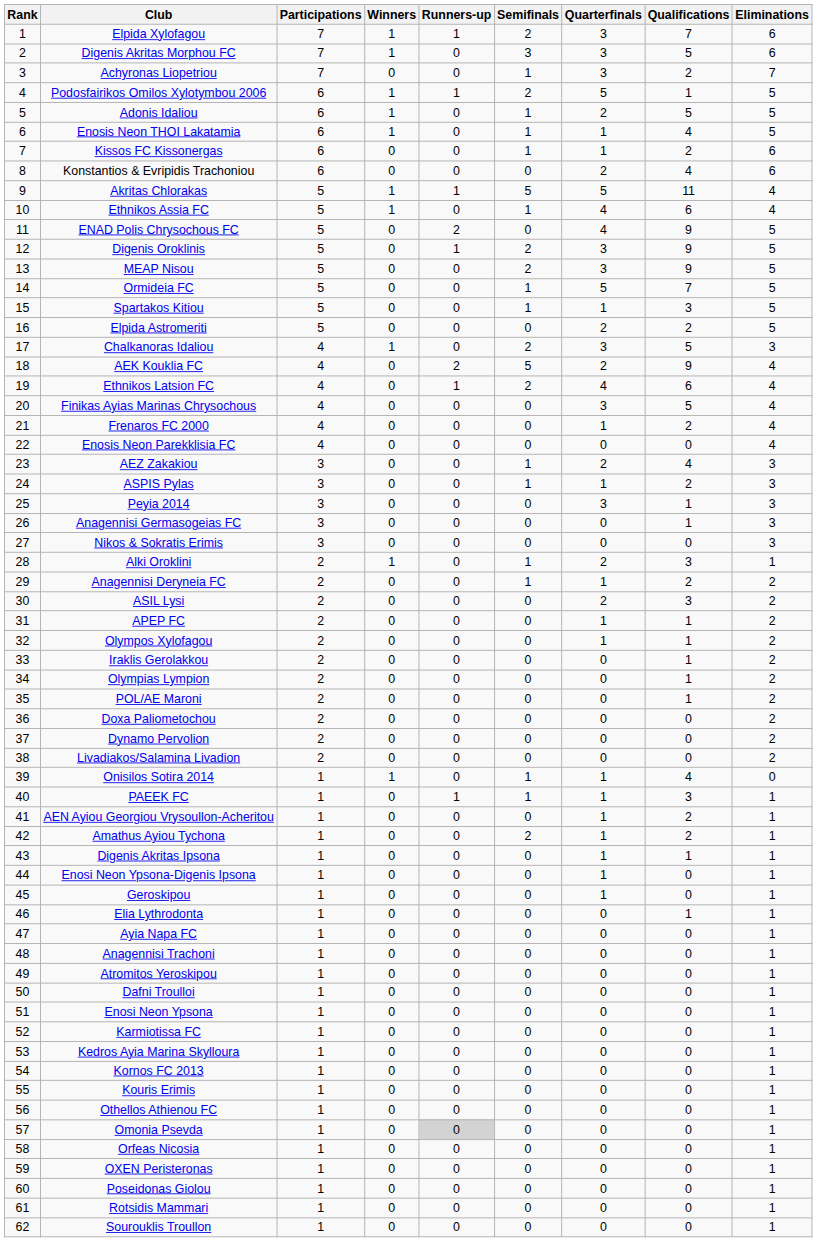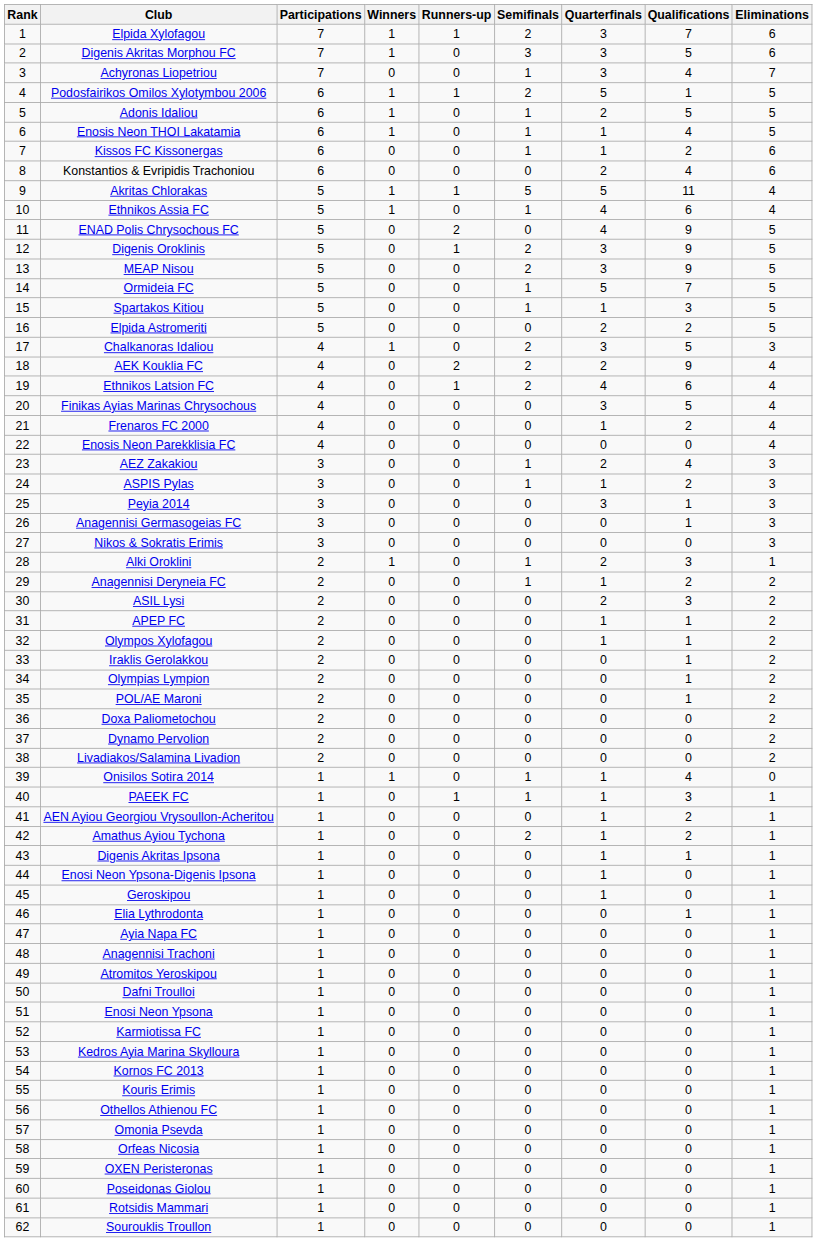 <table class="wikitable sortable" style="text-align:center; font-size:90%">
 <tr>
 <th>Rank</th>
 <th>Club</th>
 <th><strong>Participations</strong></th>
 <th>Winners</th>
 <th>Runners-up</th>
 <th>Semifinals</th>
 <th>Quarterfinals</th>
 <th>Qualifications</th>
 <th>Eliminations</th>
 </tr>
 <tr>
 <td>1</td>
 <td><a href='#'>Elpida Xylofagou</a></td>
 <td>7</td>
 <td>1</td>
 <td>1</td>
 <td>2</td>
 <td>3</td>
 <td>7</td>
 <td>6</td>
 </tr>
 <tr>
 <td>2</td>
 <td><a href='#'>Digenis Akritas Morphou FC</a></td>
 <td>7</td>
 <td>1</td>
 <td>0</td>
 <td>3</td>
 <td>3</td>
 <td>5</td>
 <td>6</td>
 </tr>
 <tr>
 <td>3</td>
 <td><a href='#'>Achyronas Liopetriou</a></td>
 <td>7</td>
 <td>0</td>
 <td>0</td>
 <td>1</td>
 <td>3</td>
-<td>2</td>
+<td>4</td>
 <td>7</td>
 </tr>
 <tr>
 <td>4</td>
 <td><a href='#'>Podosfairikos Omilos Xylotymbou 2006</a></td>
 <td>6</td>
 <td>1</td>
 <td>1</td>
 <td>2</td>
 <td>5</td>
 <td>1</td>
 <td>5</td>
 </tr>
 <tr>
 <td>5</td>
 <td><a href='#'>Adonis Idaliou</a></td>
 <td>6</td>
 <td>1</td>
 <td>0</td>
 <td>1</td>
 <td>2</td>
 <td>5</td>
 <td>5</td>
 </tr>
 <tr>
 <td>6</td>
 <td><a href='#'>Enosis Neon THOI Lakatamia</a></td>
 <td>6</td>
 <td>1</td>
 <td>0</td>
 <td>1</td>
 <td>1</td>
 <td>4</td>
 <td>5</td>
 </tr>
 <tr>
 <td>7</td>
 <td><a href='#'>Kissos FC Kissonergas</a></td>
 <td>6</td>
 <td>0</td>
 <td>0</td>
 <td>1</td>
 <td>1</td>
 <td>2</td>
 <td>6</td>
 </tr>
 <tr>
 <td>8</td>
 <td>Konstantios & Evripidis Trachoniou</td>
 <td>6</td>
 <td>0</td>
 <td>0</td>
 <td>0</td>
 <td>2</td>
 <td>4</td>
 <td>6</td>
 </tr>
 <tr>
 <td>9</td>
 <td><a href='#'>Akritas Chlorakas</a></td>
 <td>5</td>
 <td>1</td>
 <td>1</td>
 <td>5</td>
 <td>5</td>
 <td>11</td>
 <td>4</td>
 </tr>
 <tr>
 <td>10</td>
 <td><a href='#'>Ethnikos Assia FC</a></td>
 <td>5</td>
 <td>1</td>
 <td>0</td>
 <td>1</td>
 <td>4</td>
 <td>6</td>
 <td>4</td>
 </tr>
 <tr>
 <td>11</td>
 <td><a href='#'>ENAD Polis Chrysochous FC</a></td>
 <td>5</td>
 <td>0</td>
 <td>2</td>
 <td>0</td>
 <td>4</td>
 <td>9</td>
 <td>5</td>
 </tr>
 <tr>
 <td>12</td>
 <td><a href='#'>Digenis Oroklinis</a></td>
 <td>5</td>
 <td>0</td>
 <td>1</td>
 <td>2</td>
 <td>3</td>
 <td>9</td>
 <td>5</td>
 </tr>
 <tr>
 <td>13</td>
 <td><a href='#'>MEAP Nisou</a></td>
 <td>5</td>
 <td>0</td>
 <td>0</td>
 <td>2</td>
 <td>3</td>
 <td>9</td>
 <td>5</td>
 </tr>
 <tr>
 <td>14</td>
 <td><a href='#'>Ormideia FC</a></td>
 <td>5</td>
 <td>0</td>
 <td>0</td>
 <td>1</td>
 <td>5</td>
 <td>7</td>
 <td>5</td>
 </tr>
 <tr>
 <td>15</td>
 <td><a href='#'>Spartakos Kitiou</a></td>
 <td>5</td>
 <td>0</td>
 <td>0</td>
 <td>1</td>
 <td>1</td>
 <td>3</td>
 <td>5</td>
 </tr>
 <tr>
 <td>16</td>
 <td><a href='#'>Elpida Astromeriti</a></td>
 <td>5</td>
 <td>0</td>
 <td>0</td>
 <td>0</td>
 <td>2</td>
 <td>2</td>
 <td>5</td>
 </tr>
 <tr>
 <td>17</td>
 <td><a href='#'>Chalkanoras Idaliou</a></td>
 <td>4</td>
 <td>1</td>
 <td>0</td>
 <td>2</td>
 <td>3</td>
 <td>5</td>
 <td>3</td>
 </tr>
 <tr>
 <td>18</td>
 <td><a href='#'>AEK Kouklia FC</a></td>
 <td>4</td>
 <td>0</td>
 <td>2</td>
-<td>5</td>
+<td>2</td>
 <td>2</td>
 <td>9</td>
 <td>4</td>
 </tr>
 <tr>
 <td>19</td>
 <td><a href='#'>Ethnikos Latsion FC</a></td>
 <td>4</td>
 <td>0</td>
 <td>1</td>
 <td>2</td>
 <td>4</td>
 <td>6</td>
 <td>4</td>
 </tr>
 <tr>
 <td>20</td>
 <td><a href='#'>Finikas Ayias Marinas Chrysochous</a></td>
 <td>4</td>
 <td>0</td>
 <td>0</td>
 <td>0</td>
 <td>3</td>
 <td>5</td>
 <td>4</td>
 </tr>
 <tr>
 <td>21</td>
 <td><a href='#'>Frenaros FC 2000</a></td>
 <td>4</td>
 <td>0</td>
 <td>0</td>
 <td>0</td>
 <td>1</td>
 <td>2</td>
 <td>4</td>
 </tr>
 <tr>
 <td>22</td>
 <td><a href='#'>Enosis Neon Parekklisia FC</a></td>
 <td>4</td>
 <td>0</td>
 <td>0</td>
 <td>0</td>
 <td>0</td>
 <td>0</td>
 <td>4</td>
 </tr>
 <tr>
 <td>23</td>
 <td><a href='#'>AEZ Zakakiou</a></td>
 <td>3</td>
 <td>0</td>
 <td>0</td>
 <td>1</td>
 <td>2</td>
 <td>4</td>
 <td>3</td>
 </tr>
 <tr>
 <td>24</td>
 <td><a href='#'>ASPIS Pylas</a></td>
 <td>3</td>
 <td>0</td>
 <td>0</td>
 <td>1</td>
 <td>1</td>
 <td>2</td>
 <td>3</td>
 </tr>
 <tr>
 <td>25</td>
 <td><a href='#'>Peyia 2014</a></td>
 <td>3</td>
 <td>0</td>
 <td>0</td>
 <td>0</td>
 <td>3</td>
 <td>1</td>
 <td>3</td>
 </tr>
 <tr>
 <td>26</td>
 <td><a href='#'>Anagennisi Germasogeias FC</a></td>
 <td>3</td>
 <td>0</td>
 <td>0</td>
 <td>0</td>
 <td>0</td>
 <td>1</td>
 <td>3</td>
 </tr>
 <tr>
 <td>27</td>
 <td><a href='#'>Nikos & Sokratis Erimis</a></td>
 <td>3</td>
 <td>0</td>
 <td>0</td>
 <td>0</td>
 <td>0</td>
 <td>0</td>
 <td>3</td>
 </tr>
 <tr>
 <td>28</td>
 <td><a href='#'>Alki Oroklini</a></td>
 <td>2</td>
 <td>1</td>
 <td>0</td>
 <td>1</td>
 <td>2</td>
 <td>3</td>
 <td>1</td>
 </tr>
 <tr>
 <td>29</td>
 <td><a href='#'>Anagennisi Deryneia FC</a></td>
 <td>2</td>
 <td>0</td>
 <td>0</td>
 <td>1</td>
 <td>1</td>
 <td>2</td>
 <td>2</td>
 </tr>
 <tr>
 <td>30</td>
 <td><a href='#'>ASIL Lysi</a></td>
 <td>2</td>
 <td>0</td>
 <td>0</td>
 <td>0</td>
 <td>2</td>
 <td>3</td>
 <td>2</td>
 </tr>
 <tr>
 <td>31</td>
 <td><a href='#'>APEP FC</a></td>
 <td>2</td>
 <td>0</td>
 <td>0</td>
 <td>0</td>
 <td>1</td>
 <td>1</td>
 <td>2</td>
 </tr>
 <tr>
 <td>32</td>
 <td><a href='#'>Olympos Xylofagou</a></td>
 <td>2</td>
 <td>0</td>
 <td>0</td>
 <td>0</td>
 <td>1</td>
 <td>1</td>
 <td>2</td>
 </tr>
 <tr>
 <td>33</td>
 <td><a href='#'>Iraklis Gerolakkou</a></td>
 <td>2</td>
 <td>0</td>
 <td>0</td>
 <td>0</td>
 <td>0</td>
 <td>1</td>
 <td>2</td>
 </tr>
 <tr>
 <td>34</td>
 <td><a href='#'>Olympias Lympion</a></td>
 <td>2</td>
 <td>0</td>
 <td>0</td>
 <td>0</td>
 <td>0</td>
 <td>1</td>
 <td>2</td>
 </tr>
 <tr>
 <td>35</td>
 <td><a href='#'>POL/AE Maroni</a></td>
 <td>2</td>
 <td>0</td>
 <td>0</td>
 <td>0</td>
 <td>0</td>
 <td>1</td>
 <td>2</td>
 </tr>
 <tr>
 <td>36</td>
 <td><a href='#'>Doxa Paliometochou</a></td>
 <td>2</td>
 <td>0</td>
 <td>0</td>
 <td>0</td>
 <td>0</td>
 <td>0</td>
 <td>2</td>
 </tr>
 <tr>
 <td>37</td>
 <td><a href='#'>Dynamo Pervolion</a></td>
 <td>2</td>
 <td>0</td>
 <td>0</td>
 <td>0</td>
 <td>0</td>
 <td>0</td>
 <td>2</td>
 </tr>
 <tr>
 <td>38</td>
 <td><a href='#'>Livadiakos/Salamina Livadion</a></td>
 <td>2</td>
 <td>0</td>
 <td>0</td>
 <td>0</td>
 <td>0</td>
 <td>0</td>
 <td>2</td>
 </tr>
 <tr>
 <td>39</td>
 <td><a href='#'>Onisilos Sotira 2014</a></td>
 <td>1</td>
 <td>1</td>
 <td>0</td>
 <td>1</td>
 <td>1</td>
 <td>4</td>
 <td>0</td>
 </tr>
 <tr>
 <td>40</td>
 <td><a href='#'>PAEEK FC</a></td>
 <td>1</td>
 <td>0</td>
 <td>1</td>
 <td>1</td>
 <td>1</td>
 <td>3</td>
 <td>1</td>
 </tr>
 <tr>
 <td>41</td>
 <td><a href='#'>AEN Ayiou Georgiou Vrysoullon-Acheritou</a></td>
 <td>1</td>
 <td>0</td>
 <td>0</td>
 <td>0</td>
 <td>1</td>
 <td>2</td>
 <td>1</td>
 </tr>
 <tr>
 <td>42</td>
 <td><a href='#'>Amathus Ayiou Tychona</a></td>
 <td>1</td>
 <td>0</td>
 <td>0</td>
 <td>2</td>
 <td>1</td>
 <td>2</td>
 <td>1</td>
 </tr>
 <tr>
 <td>43</td>
 <td><a href='#'>Digenis Akritas Ipsona</a></td>
 <td>1</td>
 <td>0</td>
 <td>0</td>
 <td>0</td>
 <td>1</td>
 <td>1</td>
 <td>1</td>
 </tr>
 <tr>
 <td>44</td>
 <td><a href='#'>Enosi Neon Ypsona-Digenis Ipsona</a></td>
 <td>1</td>
 <td>0</td>
 <td>0</td>
 <td>0</td>
 <td>1</td>
 <td>0</td>
 <td>1</td>
 </tr>
 <tr>
 <td>45</td>
 <td><a href='#'>Geroskipou</a></td>
 <td>1</td>
 <td>0</td>
 <td>0</td>
 <td>0</td>
 <td>1</td>
 <td>0</td>
 <td>1</td>
 </tr>
 <tr>
 <td>46</td>
 <td><a href='#'>Elia Lythrodonta</a></td>
 <td>1</td>
 <td>0</td>
 <td>0</td>
 <td>0</td>
 <td>0</td>
 <td>1</td>
 <td>1</td>
 </tr>
 <tr>
 <td>47</td>
 <td><a href='#'>Ayia Napa FC</a></td>
 <td>1</td>
 <td>0</td>
 <td>0</td>
 <td>0</td>
 <td>0</td>
 <td>0</td>
 <td>1</td>
 </tr>
 <tr>
 <td>48</td>
 <td><a href='#'>Anagennisi Trachoni</a></td>
 <td>1</td>
 <td>0</td>
 <td>0</td>
 <td>0</td>
 <td>0</td>
 <td>0</td>
 <td>1</td>
 </tr>
 <tr>
 <td>49</td>
 <td><a href='#'>Atromitos Yeroskipou</a></td>
 <td>1</td>
 <td>0</td>
 <td>0</td>
 <td>0</td>
 <td>0</td>
 <td>0</td>
 <td>1</td>
 </tr>
 <tr>
 <td>50</td>
 <td><a href='#'>Dafni Troulloi</a></td>
 <td>1</td>
 <td>0</td>
 <td>0</td>
 <td>0</td>
 <td>0</td>
 <td>0</td>
 <td>1</td>
 </tr>
 <tr>
 <td>51</td>
 <td><a href='#'>Enosi Neon Ypsona</a></td>
 <td>1</td>
 <td>0</td>
 <td>0</td>
 <td>0</td>
 <td>0</td>
 <td>0</td>
 <td>1</td>
 </tr>
 <tr>
 <td>52</td>
 <td><a href='#'>Karmiotissa FC</a></td>
 <td>1</td>
 <td>0</td>
 <td>0</td>
 <td>0</td>
 <td>0</td>
 <td>0</td>
 <td>1</td>
 </tr>
 <tr>
 <td>53</td>
 <td><a href='#'>Kedros Ayia Marina Skylloura</a></td>
 <td>1</td>
 <td>0</td>
 <td>0</td>
 <td>0</td>
 <td>0</td>
 <td>0</td>
 <td>1</td>
 </tr>
 <tr>
 <td>54</td>
 <td><a href='#'>Kornos FC 2013</a></td>
 <td>1</td>
 <td>0</td>
 <td>0</td>
 <td>0</td>
 <td>0</td>
 <td>0</td>
 <td>1</td>
 </tr>
 <tr>
 <td>55</td>
 <td><a href='#'>Kouris Erimis</a></td>
 <td>1</td>
 <td>0</td>
 <td>0</td>
 <td>0</td>
 <td>0</td>
 <td>0</td>
 <td>1</td>
 </tr>
 <tr>
 <td>56</td>
 <td><a href='#'>Othellos Athienou FC</a></td>
 <td>1</td>
 <td>0</td>
 <td>0</td>
 <td>0</td>
 <td>0</td>
 <td>0</td>
 <td>1</td>
 </tr>
 <tr>
 <td>57</td>
 <td><a href='#'>Omonia Psevda</a></td>
 <td>1</td>
 <td>0</td>
-<td style="background: lightgrey;">0</td>
+<td>0</td>
 <td>0</td>
 <td>0</td>
 <td>0</td>
 <td>1</td>
 </tr>
 <tr>
 <td>58</td>
 <td><a href='#'>Orfeas Nicosia</a></td>
 <td>1</td>
 <td>0</td>
 <td>0</td>
 <td>0</td>
 <td>0</td>
 <td>0</td>
 <td>1</td>
 </tr>
 <tr>
 <td>59</td>
 <td><a href='#'>OXEN Peristeronas</a></td>
 <td>1</td>
 <td>0</td>
 <td>0</td>
 <td>0</td>
 <td>0</td>
 <td>0</td>
 <td>1</td>
 </tr>
 <tr>
 <td>60</td>
 <td><a href='#'>Poseidonas Giolou</a></td>
 <td>1</td>
 <td>0</td>
 <td>0</td>
 <td>0</td>
 <td>0</td>
 <td>0</td>
 <td>1</td>
 </tr>
 <tr>
 <td>61</td>
 <td><a href='#'>Rotsidis Mammari</a></td>
 <td>1</td>
 <td>0</td>
 <td>0</td>
 <td>0</td>
 <td>0</td>
 <td>0</td>
 <td>1</td>
 </tr>
 <tr>
 <td>62</td>
 <td><a href='#'>Sourouklis Troullon</a></td>
 <td>1</td>
 <td>0</td>
 <td>0</td>
 <td>0</td>
 <td>0</td>
 <td>0</td>
 <td>1</td>
 </tr>
 </table>
